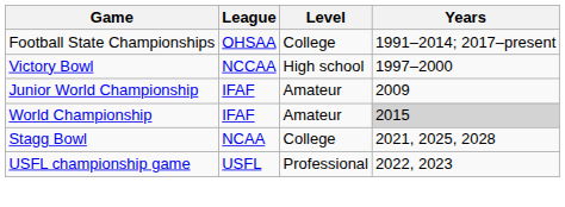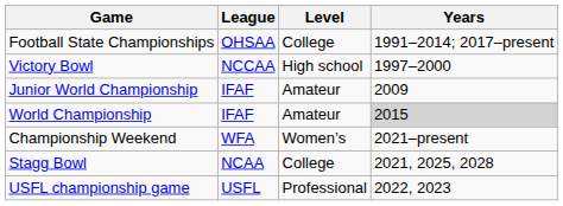 <table class="wikitable">
 <tr>
 <th>Game</th>
 <th>League</th>
 <th>Level</th>
 <th>Years</th>
 </tr>
 <tr>
 <td>Football State Championships</td>
 <td><a href='#'>OHSAA</a></td>
 <td>College</td>
 <td>1991–2014; 2017–present</td>
 </tr>
 <tr>
 <td><a href='#'>Victory Bowl</a></td>
 <td><a href='#'>NCCAA</a></td>
 <td>High school</td>
 <td>1997–2000</td>
 </tr>
 <tr>
 <td><a href='#'>Junior World Championship</a></td>
 <td><a href='#'>IFAF</a></td>
 <td>Amateur</td>
 <td>2009</td>
 </tr>
 <tr>
 <td><a href='#'>World Championship</a></td>
 <td><a href='#'>IFAF</a></td>
 <td>Amateur</td>
 <td style="background: lightgrey;">2015</td>
 </tr>
 <tr>
+<td>Championship Weekend</td>
+<td><a href='#'>WFA</a></td>
+<td>Women’s</td>
+<td>2021–present</td>
+</tr>
+<tr>
 <td><a href='#'>Stagg Bowl</a></td>
 <td><a href='#'>NCAA</a></td>
 <td>College</td>
 <td>2021, 2025, 2028</td>
 </tr>
 <tr>
 <td><a href='#'>USFL championship game</a></td>
 <td><a href='#'>USFL</a></td>
 <td>Professional</td>
 <td>2022, 2023</td>
 </tr>
 </table>
